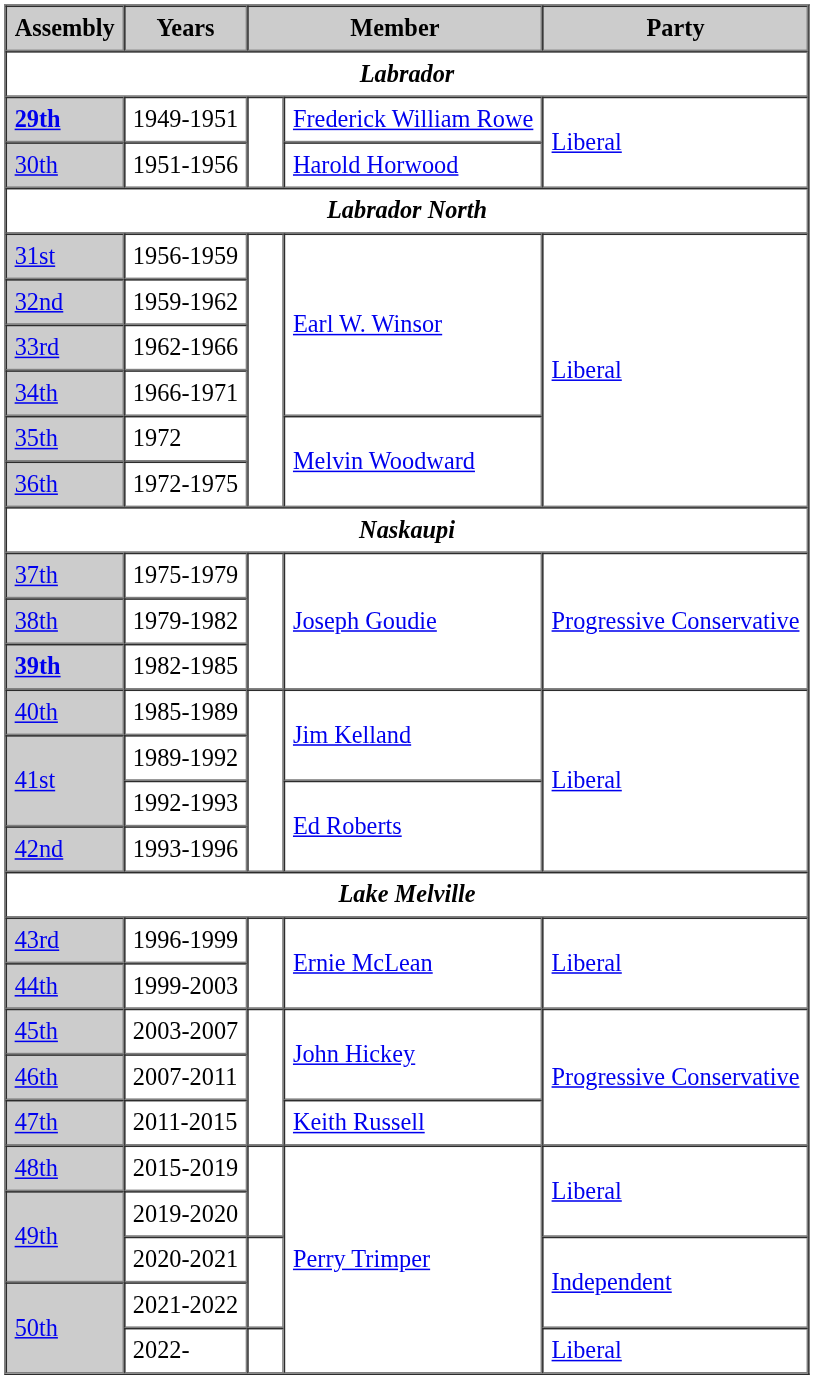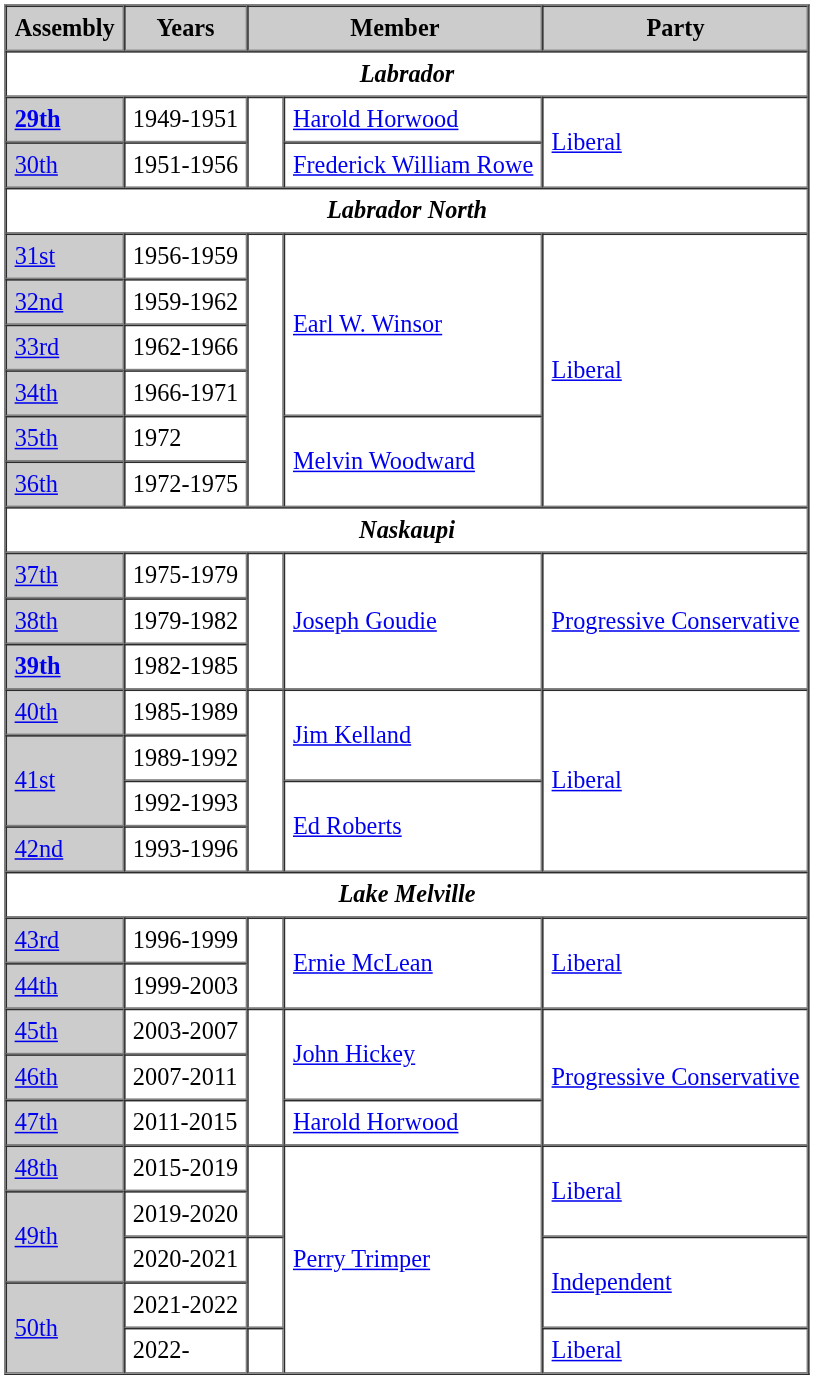 <table border=1 cellpadding=5 cellspacing=0>
 <tr bgcolor="CCCCCC">
 <th>Assembly</th>
 <th>Years</th>
 <th colspan="2">Member</th>
 <th>Party</th>
 </tr>
 <tr>
 <th colspan="5"><em>Labrador</em></th>
 </tr>
 <tr>
 <td bgcolor="CCCCCC"><strong><a href='#'>29th</a></strong></td>
 <td>1949-1951</td>
 <td rowspan="2" ></td>
-<td><a href='#'>Frederick William Rowe</a></td>
+<td><a href='#'>Harold Horwood</a></td>
 <td rowspan="2"><a href='#'>Liberal</a></td>
 </tr>
 <tr>
 <td bgcolor="CCCCCC"><a href='#'>30th</a></td>
 <td>1951-1956</td>
-<td><a href='#'>Harold Horwood</a></td>
+<td><a href='#'>Frederick William Rowe</a></td>
 </tr>
 <tr>
 <th colspan="5"><em>Labrador North</em></th>
 </tr>
 <tr>
 <td bgcolor="CCCCCC"><a href='#'>31st</a></td>
 <td>1956-1959</td>
 <td rowspan="6" ></td>
 <td rowspan="4"><a href='#'>Earl W. Winsor</a></td>
 <td rowspan="6"><a href='#'>Liberal</a></td>
 </tr>
 <tr>
 <td bgcolor="CCCCCC"><a href='#'>32nd</a></td>
 <td>1959-1962</td>
 </tr>
 <tr>
 <td bgcolor="CCCCCC"><a href='#'>33rd</a></td>
 <td>1962-1966</td>
 </tr>
 <tr>
 <td bgcolor="CCCCCC"><a href='#'>34th</a></td>
 <td>1966-1971</td>
 </tr>
 <tr>
 <td bgcolor="CCCCCC"><a href='#'>35th</a></td>
 <td>1972</td>
 <td rowspan="2"><a href='#'>Melvin Woodward</a></td>
 </tr>
 <tr>
 <td bgcolor="CCCCCC"><a href='#'>36th</a></td>
 <td>1972-1975</td>
 </tr>
 <tr>
 <th colspan="5"><em>Naskaupi</em></th>
 </tr>
 <tr>
 <td bgcolor="CCCCCC"><a href='#'>37th</a></td>
 <td>1975-1979</td>
 <td rowspan="3" >   </td>
 <td rowspan="3"><a href='#'>Joseph Goudie</a></td>
 <td rowspan="3"><a href='#'>Progressive Conservative</a></td>
 </tr>
 <tr>
 <td bgcolor="CCCCCC"><a href='#'>38th</a></td>
 <td>1979-1982</td>
 </tr>
 <tr>
 <td bgcolor="CCCCCC"><strong><a href='#'>39th</a></strong></td>
 <td>1982-1985</td>
 </tr>
 <tr>
 <td bgcolor="CCCCCC"><a href='#'>40th</a></td>
 <td>1985-1989</td>
 <td rowspan="4" ></td>
 <td rowspan="2"><a href='#'>Jim Kelland</a></td>
 <td rowspan="4"><a href='#'>Liberal</a></td>
 </tr>
 <tr>
 <td rowspan="2" bgcolor="CCCCCC"><a href='#'>41st</a></td>
 <td>1989-1992</td>
 </tr>
 <tr>
 <td>1992-1993</td>
 <td rowspan="2"><a href='#'>Ed Roberts</a></td>
 </tr>
 <tr>
 <td bgcolor="CCCCCC"><a href='#'>42nd</a></td>
 <td>1993-1996</td>
 </tr>
 <tr>
 </tr>
 <tr>
 <th colspan="5"><em>Lake Melville</em></th>
 </tr>
 <tr>
 <td bgcolor="CCCCCC"><a href='#'>43rd</a></td>
 <td>1996-1999</td>
 <td rowspan="2" ></td>
 <td rowspan="2"><a href='#'>Ernie McLean</a></td>
 <td rowspan="2"><a href='#'>Liberal</a></td>
 </tr>
 <tr>
 <td bgcolor="CCCCCC"><a href='#'>44th</a></td>
 <td>1999-2003</td>
 </tr>
 <tr>
 <td bgcolor="CCCCCC"><a href='#'>45th</a></td>
 <td>2003-2007</td>
 <td rowspan="3" >   </td>
 <td rowspan="2"><a href='#'>John Hickey</a></td>
 <td rowspan="3"><a href='#'>Progressive Conservative</a></td>
 </tr>
 <tr>
 <td bgcolor="CCCCCC"><a href='#'>46th</a></td>
 <td>2007-2011</td>
 </tr>
 <tr>
 <td bgcolor="CCCCCC"><a href='#'>47th</a></td>
 <td>2011-2015</td>
-<td><a href='#'>Keith Russell</a></td>
+<td><a href='#'>Harold Horwood</a></td>
 </tr>
 <tr>
 <td bgcolor="CCCCCC"><a href='#'>48th</a></td>
 <td>2015-2019</td>
 <td rowspan="2" ></td>
 <td rowspan="5"><a href='#'>Perry Trimper</a></td>
 <td rowspan="2"><a href='#'>Liberal</a></td>
 </tr>
 <tr>
 <td rowspan="2" bgcolor="CCCCCC"><a href='#'>49th</a></td>
 <td>2019-2020</td>
 </tr>
 <tr>
 <td>2020-2021</td>
 <td rowspan="2" >   </td>
 <td rowspan="2"><a href='#'>Independent</a></td>
 </tr>
 <tr>
 <td rowspan="2" bgcolor="CCCCCC"><a href='#'>50th</a></td>
 <td>2021-2022</td>
 </tr>
 <tr>
 <td>2022-</td>
 <td rowspan="2" >   </td>
 <td rowspan="2"><a href='#'>Liberal</a></td>
 </tr>
 </table>
